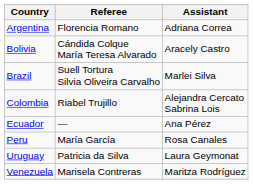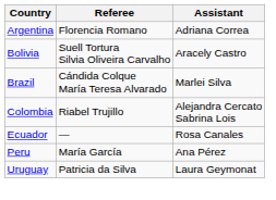 <table class="wikitable">
 <tr>
 <th>Country</th>
 <th>Referee</th>
 <th>Assistant</th>
 </tr>
 <tr>
 <td align=left> <a href='#'>Argentina</a></td>
 <td>Florencia Romano</td>
 <td>Adriana Correa</td>
 </tr>
 <tr>
 <td align=left> <a href='#'>Bolivia</a></td>
-<td>Cándida Colque<br>María Teresa Alvarado</td>
+<td>Suell Tortura<br>Silvia Oliveira Carvalho</td>
 <td>Aracely Castro</td>
 </tr>
 <tr>
 <td align=left> <a href='#'>Brazil</a></td>
-<td>Suell Tortura<br>Silvia Oliveira Carvalho</td>
+<td>Cándida Colque<br>María Teresa Alvarado</td>
 <td>Marlei Silva</td>
 </tr>
 <tr>
 <td align=left> <a href='#'>Colombia</a></td>
 <td>Riabel Trujillo</td>
 <td>Alejandra Cercato<br>Sabrina Lois</td>
 </tr>
 <tr>
 <td align=left> <a href='#'>Ecuador</a></td>
 <td>—</td>
-<td>Ana Pérez</td>
+<td>Rosa Canales</td>
 </tr>
 <tr>
 <td align=left> <a href='#'>Peru</a></td>
 <td>María García</td>
-<td>Rosa Canales</td>
+<td>Ana Pérez</td>
 </tr>
 <tr>
 <td align=left> <a href='#'>Uruguay</a></td>
 <td>Patricia da Silva</td>
 <td>Laura Geymonat</td>
 </tr>
-<tr>
-<td align=left> <a href='#'>Venezuela</a></td>
-<td>Marisela Contreras</td>
-<td>Maritza Rodríguez</td>
-</tr>
 </table>
